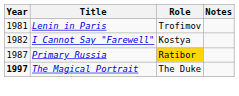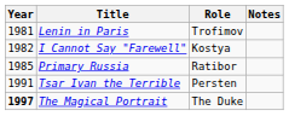 <table class="wikitable sortable">
 <tr>
 <th>Year</th>
 <th>Title</th>
 <th>Role</th>
 <th class="unsortable">Notes</th>
 </tr>
 <tr>
 <td>1981</td>
 <td><em><a href='#'>Lenin in Paris</a></em></td>
 <td>Trofimov</td>
 <td></td>
 </tr>
 <tr>
 <td>1982</td>
 <td><em><a href='#'>I Cannot Say "Farewell"</a></em></td>
 <td>Kostya</td>
 <td></td>
 </tr>
 <tr>
-<td>1987</td>
+<td>1985</td>
 <td><em><a href='#'>Primary Russia</a></em></td>
-<td style="background: gold;">Ratibor</td>
+<td>Ratibor</td>
+<td></td>
+</tr>
+<tr>
+<td>1991</td>
+<td><em><a href='#'>Tsar Ivan the Terrible</a></em></td>
+<td>Persten</td>
 <td></td>
 </tr>
 <tr>
 <td><strong>1997</strong></td>
 <td><em><a href='#'>The Magical Portrait</a></em></td>
 <td>The Duke</td>
 <td></td>
 </tr>
 </table>
